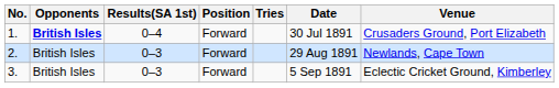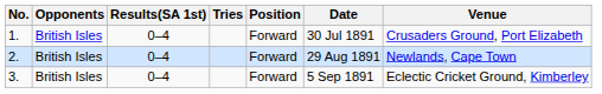 <table class="wikitable unsortable">
 <tr>
 <th>No.</th>
 <th>Opponents</th>
 <th>Results(SA 1st)</th>
+<th>Tries</th>
 <th>Position</th>
-<th>Tries</th>
 <th>Date</th>
 <th>Venue</th>
 </tr>
 <tr>
 <td>1.</td>
-<td><strong> <a href='#'>British Isles</a></strong></td>
+<td> <a href='#'>British Isles</a></td>
 <td align="center">0–4</td>
+<td></td>
 <td>Forward</td>
-<td></td>
 <td>30 Jul 1891</td>
 <td><a href='#'>Crusaders Ground</a>, <a href='#'>Port Elizabeth</a></td>
 </tr>
 <tr style="background: #D0E6FF;">
 <td>2.</td>
 <td> British Isles</td>
-<td align="center">0–3</td>
+<td align="center">0–4</td>
+<td></td>
 <td>Forward</td>
-<td></td>
 <td>29 Aug 1891</td>
 <td><a href='#'>Newlands</a>, <a href='#'>Cape Town</a></td>
 </tr>
 <tr>
 <td>3.</td>
 <td> British Isles</td>
-<td align="center">0–3</td>
+<td align="center">0–4</td>
+<td></td>
 <td>Forward</td>
-<td></td>
 <td>5 Sep 1891</td>
 <td>Eclectic Cricket Ground, <a href='#'>Kimberley</a></td>
 </tr>
 </table>
